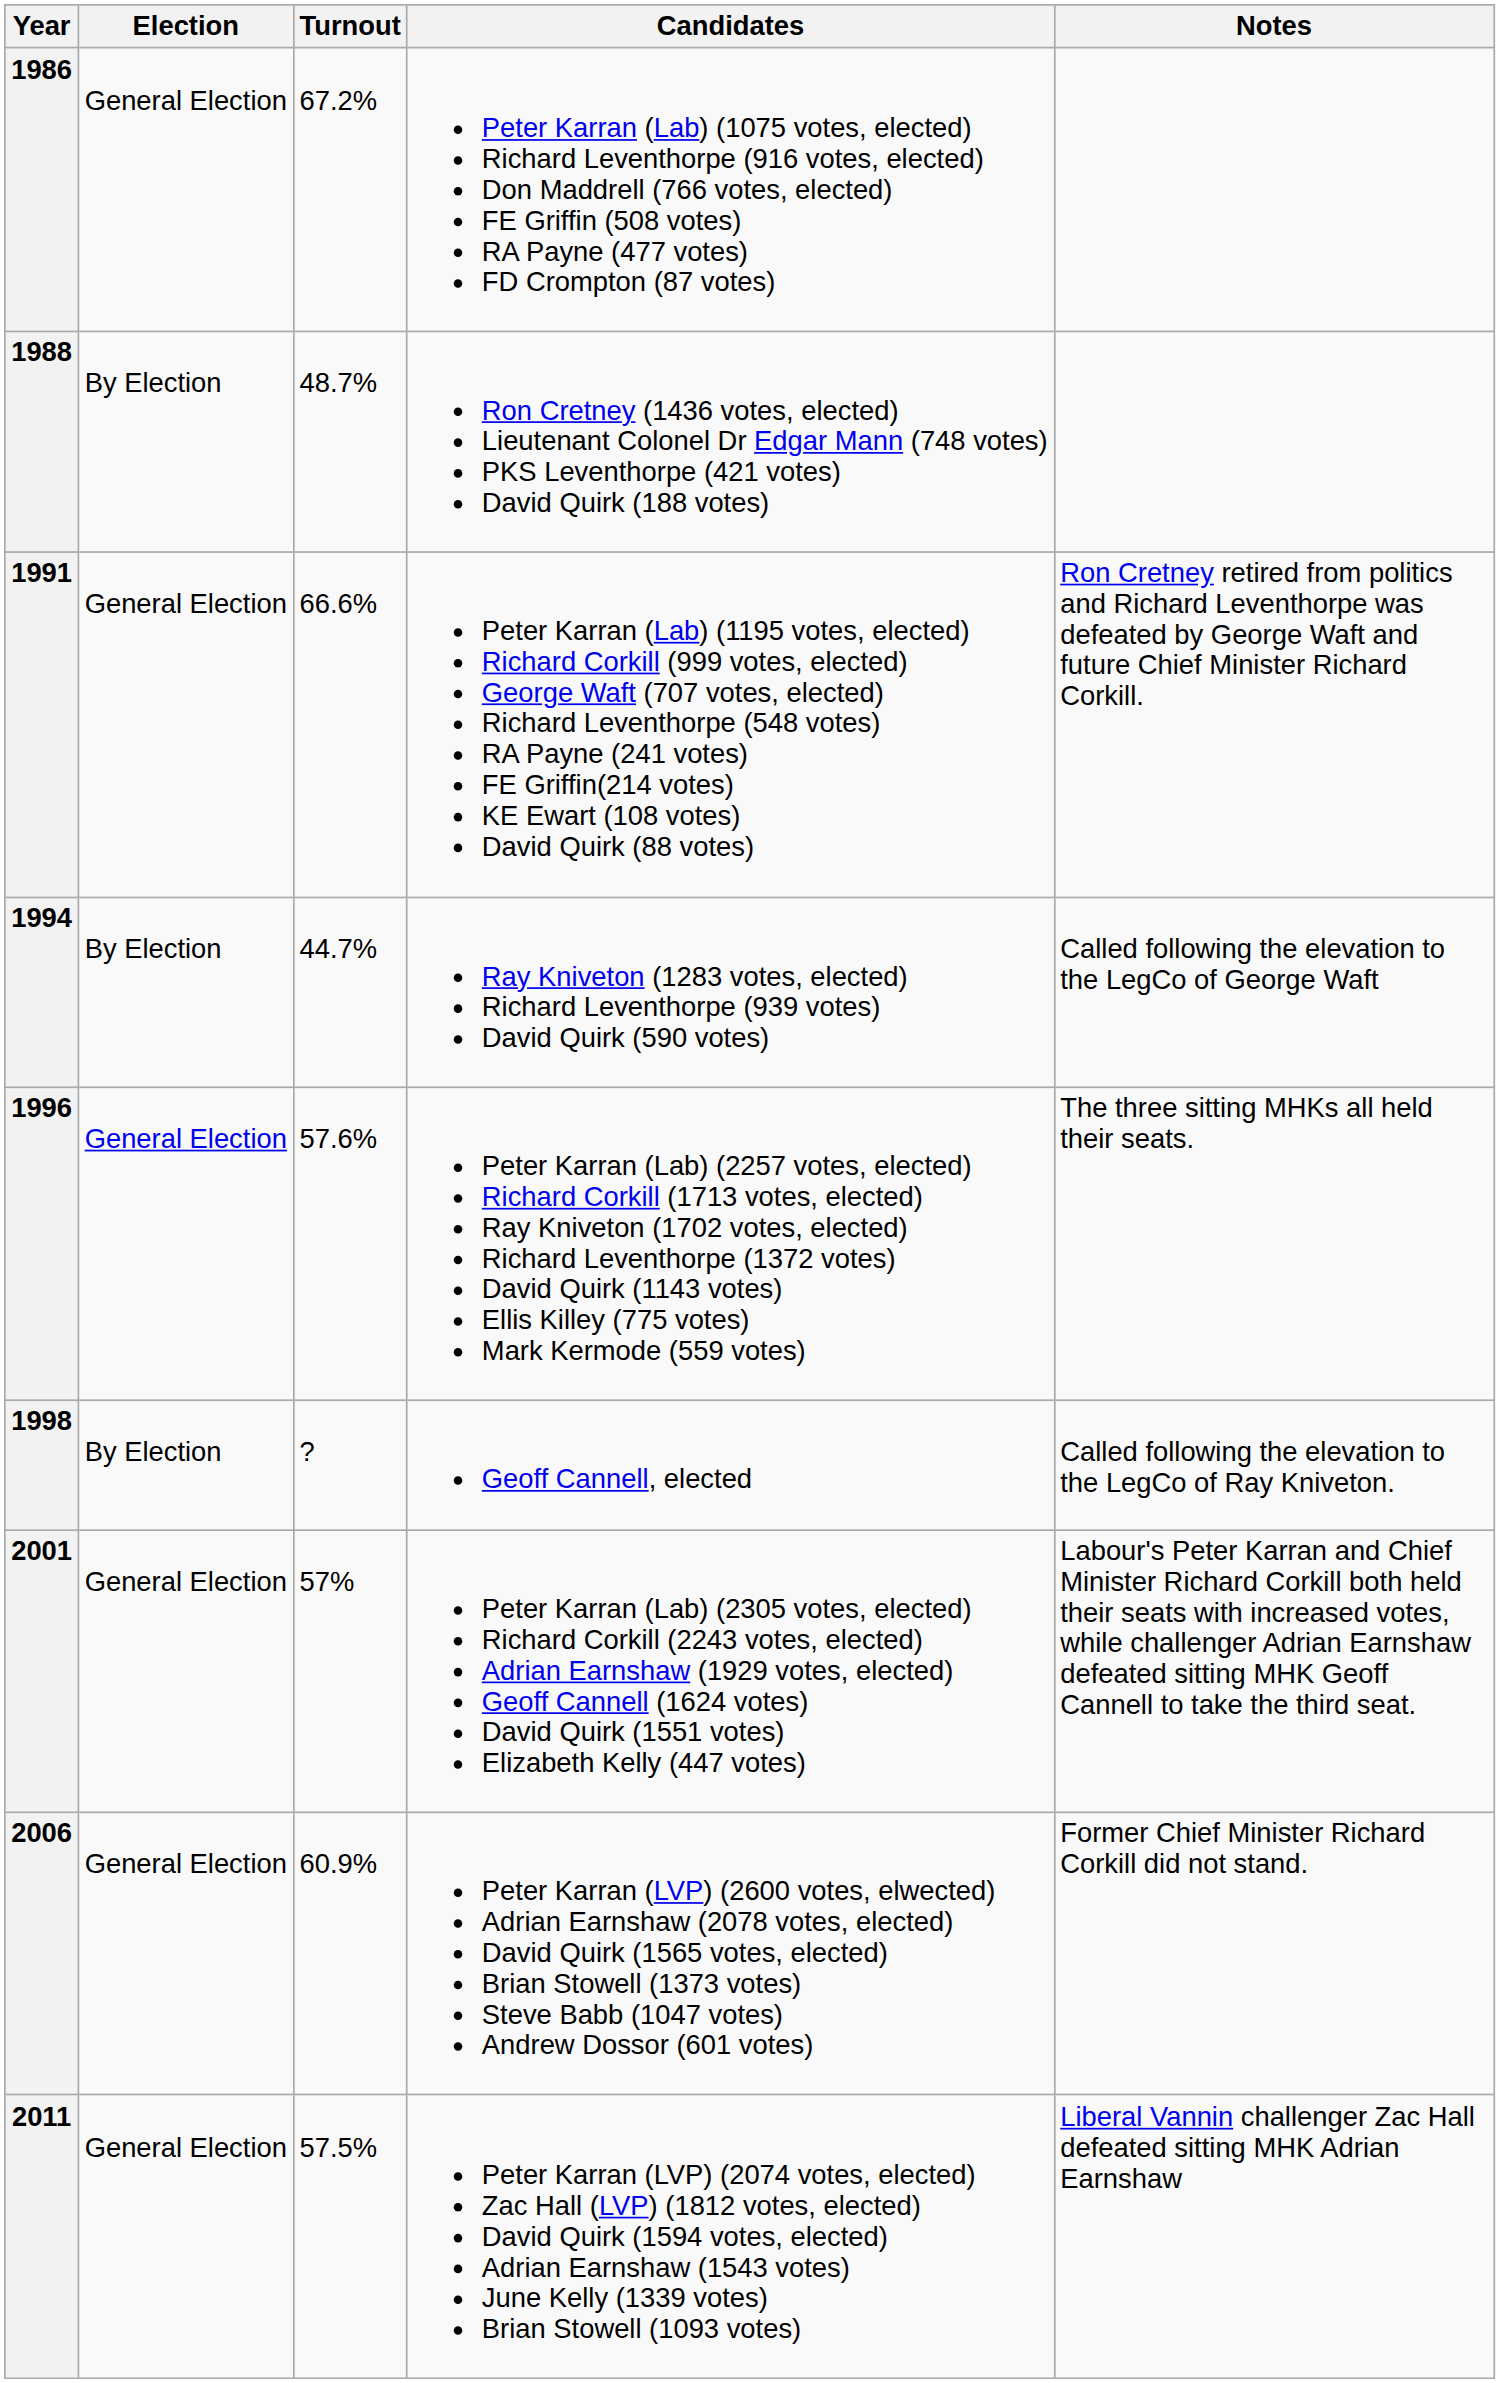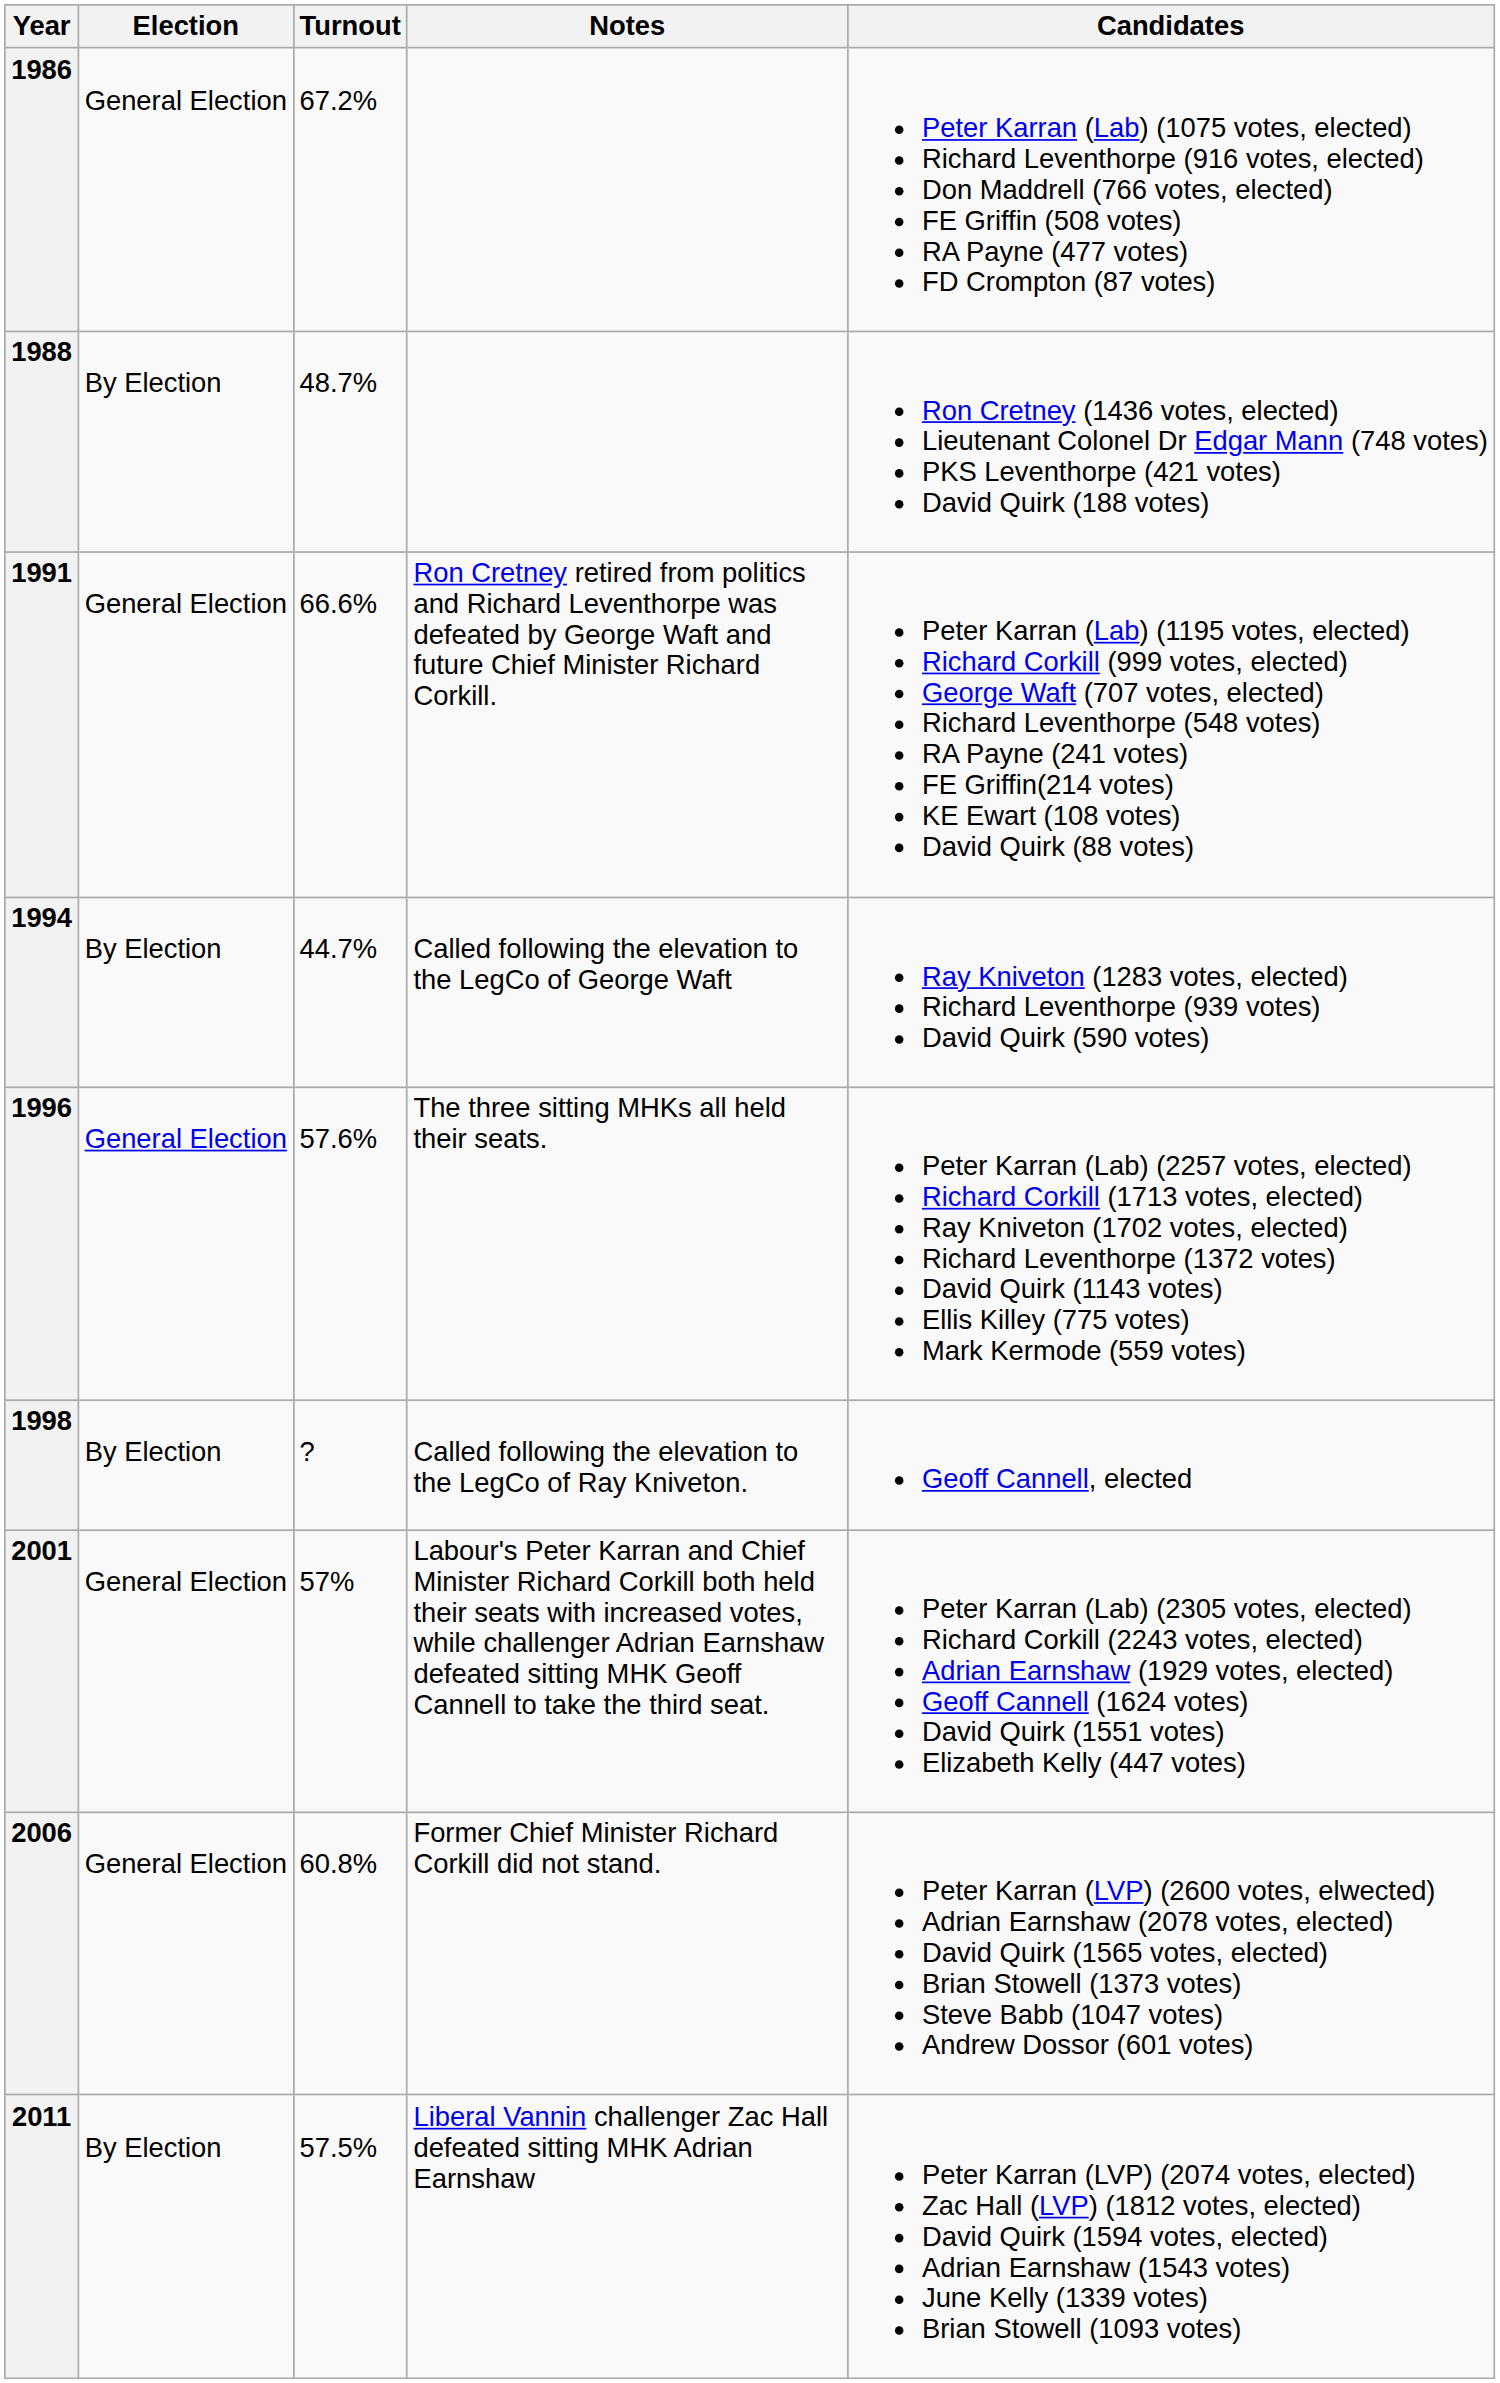 <table class="wikitable" border="1">
 <tr>
 <th>Year</th>
 <th>Election</th>
 <th>Turnout</th>
+<th width="250pt">Notes</th>
 <th>Candidates</th>
-<th width="250pt">Notes</th>
 </tr>
 <tr valign="top">
 <th>1986</th>
 <td><br>General Election</td>
 <td><br>67.2%</td>
+<td></td>
 <td><br><ul><li><a href='#'>Peter Karran</a> (<a href='#'>Lab</a>) (1075 votes, elected)</li><li>Richard Leventhorpe (916 votes, elected)</li><li>Don Maddrell (766 votes, elected)</li><li>FE Griffin (508 votes)</li><li>RA Payne (477 votes)</li><li>FD Crompton (87 votes)</li></ul></td>
-<td></td>
 </tr>
 <tr valign="top">
 <th>1988</th>
 <td><br>By Election</td>
 <td><br>48.7%</td>
+<td></td>
 <td><br><ul><li><a href='#'>Ron Cretney</a> (1436 votes, elected)</li><li>Lieutenant Colonel Dr <a href='#'>Edgar Mann</a> (748 votes)</li><li>PKS Leventhorpe (421 votes)</li><li>David Quirk (188 votes)</li></ul></td>
-<td></td>
 </tr>
 <tr valign="top">
 <th>1991</th>
 <td><br>General Election</td>
 <td><br>66.6%</td>
+<td><a href='#'>Ron Cretney</a> retired from politics and Richard Leventhorpe was defeated by George Waft and future Chief Minister Richard Corkill.</td>
 <td><br><ul><li>Peter Karran (<a href='#'>Lab</a>) (1195 votes, elected)</li><li><a href='#'>Richard Corkill</a> (999 votes, elected)</li><li><a href='#'>George Waft</a> (707 votes, elected)</li><li>Richard Leventhorpe (548 votes)</li><li>RA Payne (241 votes)</li><li>FE Griffin(214 votes)</li><li>KE Ewart (108 votes)</li><li>David Quirk (88 votes)</li></ul></td>
-<td><a href='#'>Ron Cretney</a> retired from politics and Richard Leventhorpe was defeated by George Waft and future Chief Minister Richard Corkill.</td>
 </tr>
 <tr valign="top">
 <th>1994</th>
 <td><br>By Election</td>
 <td><br>44.7%</td>
+<td><br>Called following the elevation to the LegCo of George Waft</td>
 <td><br><ul><li><a href='#'>Ray Kniveton</a> (1283 votes, elected)</li><li>Richard Leventhorpe (939 votes)</li><li>David Quirk (590 votes)</li></ul></td>
-<td><br>Called following the elevation to the LegCo of George Waft</td>
 </tr>
 <tr valign="top">
 <th>1996</th>
 <td><br><a href='#'>General Election</a></td>
 <td><br>57.6%</td>
+<td>The three sitting MHKs all held their seats.</td>
 <td><br><ul><li>Peter Karran (Lab) (2257 votes, elected)</li><li><a href='#'>Richard Corkill</a> (1713 votes, elected)</li><li>Ray Kniveton (1702 votes, elected)</li><li>Richard Leventhorpe (1372 votes)</li><li>David Quirk (1143 votes)</li><li>Ellis Killey (775 votes)</li><li>Mark Kermode (559 votes)</li></ul></td>
-<td>The three sitting MHKs all held their seats.</td>
 </tr>
 <tr valign="top">
 <th>1998</th>
 <td><br>By Election</td>
 <td><br>?</td>
+<td><br>Called following the elevation to the LegCo of Ray Kniveton.</td>
 <td><br><ul><li><a href='#'>Geoff Cannell</a>, elected</li></ul></td>
-<td><br>Called following the elevation to the LegCo of Ray Kniveton.</td>
 </tr>
 <tr valign="top">
 <th>2001</th>
 <td><br>General Election</td>
 <td><br>57%</td>
+<td>Labour's Peter Karran  and Chief Minister Richard Corkill both held their seats with increased votes, while challenger Adrian Earnshaw defeated sitting MHK Geoff Cannell to take the third seat.</td>
 <td><br><ul><li>Peter Karran (Lab) (2305 votes, elected)</li><li>Richard Corkill (2243 votes, elected)</li><li><a href='#'>Adrian Earnshaw</a> (1929 votes, elected)</li><li><a href='#'>Geoff Cannell</a> (1624 votes)</li><li>David Quirk (1551 votes)</li><li>Elizabeth Kelly (447 votes)</li></ul></td>
-<td>Labour's Peter Karran  and Chief Minister Richard Corkill both held their seats with increased votes, while challenger Adrian Earnshaw defeated sitting MHK Geoff Cannell to take the third seat.</td>
 </tr>
 <tr valign="top">
 <th>2006</th>
 <td><br>General Election</td>
-<td><br>60.9%</td>
+<td><br>60.8%</td>
+<td>Former Chief Minister Richard Corkill did not stand.</td>
 <td><br><ul><li>Peter Karran (<a href='#'>LVP</a>) (2600 votes, elwected)</li><li>Adrian Earnshaw (2078 votes, elected)</li><li>David Quirk (1565 votes, elected)</li><li>Brian Stowell (1373 votes)</li><li>Steve Babb (1047 votes)</li><li>Andrew Dossor (601 votes)</li></ul></td>
-<td>Former Chief Minister Richard Corkill did not stand.</td>
 </tr>
 <tr valign="top">
 <th>2011</th>
-<td><br>General Election</td>
+<td><br>By Election</td>
 <td><br>57.5%</td>
+<td><a href='#'>Liberal Vannin</a> challenger Zac Hall defeated sitting MHK Adrian Earnshaw</td>
 <td><br><ul><li>Peter Karran (LVP) (2074 votes, elected)</li><li>Zac Hall (<a href='#'>LVP</a>) (1812 votes, elected)</li><li>David Quirk (1594 votes, elected)</li><li>Adrian Earnshaw (1543 votes)</li><li>June Kelly (1339 votes)</li><li>Brian Stowell (1093 votes)</li></ul></td>
-<td><a href='#'>Liberal Vannin</a> challenger Zac Hall defeated sitting MHK Adrian Earnshaw</td>
 </tr>
 </table>
